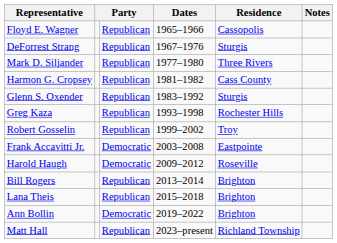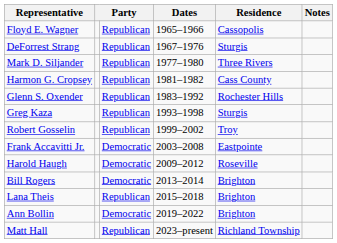 <table class=wikitable>
 <tr valign=bottom>
 <th>Representative</th>
 <th colspan="2">Party</th>
 <th>Dates</th>
 <th>Residence</th>
 <th>Notes</th>
 </tr>
 <tr>
 <td><a href='#'>Floyd E. Wagner</a></td>
 <td bgcolor=></td>
 <td><a href='#'>Republican</a></td>
 <td>1965–1966</td>
 <td><a href='#'>Cassopolis</a></td>
 <td></td>
 </tr>
 <tr>
 <td><a href='#'>DeForrest Strang</a></td>
 <td bgcolor=></td>
 <td><a href='#'>Republican</a></td>
 <td>1967–1976</td>
 <td><a href='#'>Sturgis</a></td>
 <td></td>
 </tr>
 <tr>
 <td><a href='#'>Mark D. Siljander</a></td>
 <td bgcolor=></td>
 <td><a href='#'>Republican</a></td>
 <td>1977–1980</td>
 <td><a href='#'>Three Rivers</a></td>
 <td></td>
 </tr>
 <tr>
 <td><a href='#'>Harmon G. Cropsey</a></td>
 <td bgcolor=></td>
 <td><a href='#'>Republican</a></td>
 <td>1981–1982</td>
 <td><a href='#'>Cass County</a></td>
 <td></td>
 </tr>
 <tr>
 <td><a href='#'>Glenn S. Oxender</a></td>
 <td bgcolor=></td>
 <td><a href='#'>Republican</a></td>
 <td>1983–1992</td>
-<td><a href='#'>Sturgis</a></td>
+<td><a href='#'>Rochester Hills</a></td>
 <td></td>
 </tr>
 <tr>
 <td><a href='#'>Greg Kaza</a></td>
 <td bgcolor=></td>
 <td><a href='#'>Republican</a></td>
 <td>1993–1998</td>
-<td><a href='#'>Rochester Hills</a></td>
+<td><a href='#'>Sturgis</a></td>
 <td></td>
 </tr>
 <tr>
 <td><a href='#'>Robert Gosselin</a></td>
 <td bgcolor=></td>
 <td><a href='#'>Republican</a></td>
 <td>1999–2002</td>
 <td><a href='#'>Troy</a></td>
 <td></td>
 </tr>
 <tr>
 <td><a href='#'>Frank Accavitti Jr.</a></td>
 <td bgcolor=></td>
 <td><a href='#'>Democratic</a></td>
 <td>2003–2008</td>
 <td><a href='#'>Eastpointe</a></td>
 <td></td>
 </tr>
 <tr>
 <td><a href='#'>Harold Haugh</a></td>
 <td bgcolor=></td>
 <td><a href='#'>Democratic</a></td>
 <td>2009–2012</td>
 <td><a href='#'>Roseville</a></td>
 <td></td>
 </tr>
 <tr>
 <td><a href='#'>Bill Rogers</a></td>
 <td bgcolor=></td>
-<td><a href='#'>Republican</a></td>
+<td><a href='#'>Democratic</a></td>
 <td>2013–2014</td>
 <td><a href='#'>Brighton</a></td>
 <td></td>
 </tr>
 <tr>
 <td><a href='#'>Lana Theis</a></td>
 <td bgcolor=></td>
 <td><a href='#'>Republican</a></td>
 <td>2015–2018</td>
 <td><a href='#'>Brighton</a></td>
 <td></td>
 </tr>
 <tr>
 <td><a href='#'>Ann Bollin</a></td>
 <td bgcolor=></td>
 <td><a href='#'>Democratic</a></td>
 <td>2019–2022</td>
 <td><a href='#'>Brighton</a></td>
 <td></td>
 </tr>
 <tr>
 <td><a href='#'>Matt Hall</a></td>
 <td bgcolor=></td>
 <td><a href='#'>Republican</a></td>
 <td>2023–present</td>
 <td><a href='#'>Richland Township</a></td>
 <td></td>
 </tr>
 </table>
